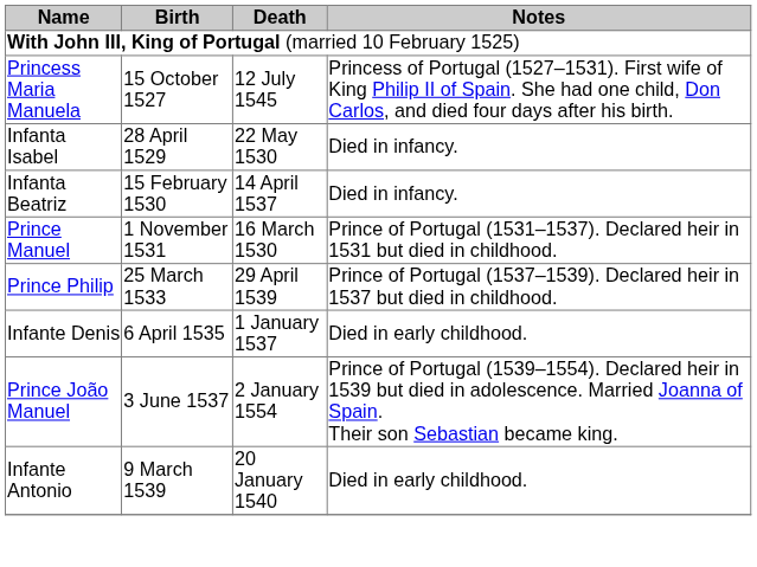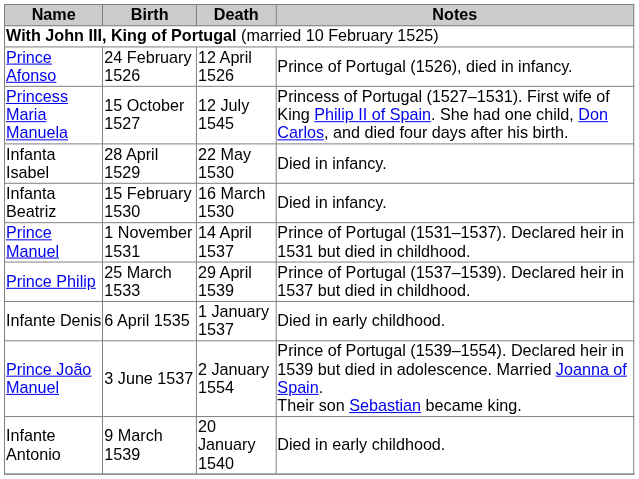 <table border=1 style="border-collapse: collapse;">
 <tr bgcolor=cccccc>
 <th>Name</th>
 <th>Birth</th>
 <th>Death</th>
 <th>Notes</th>
 </tr>
 <tr>
 <td colspan=4><strong>With John III, King of Portugal</strong> (married 10 February 1525)</td>
+</tr>
+<tr>
+<td><a href='#'>Prince Afonso</a></td>
+<td>24 February 1526</td>
+<td>12 April 1526</td>
+<td>Prince of Portugal (1526), died in infancy.</td>
 </tr>
 <tr>
 <td><a href='#'>Princess Maria Manuela</a></td>
 <td>15 October 1527</td>
 <td>12 July 1545</td>
 <td>Princess of Portugal (1527–1531). First wife of King <a href='#'>Philip II of Spain</a>. She had one child, <a href='#'>Don Carlos</a>, and died four days after his birth.</td>
 </tr>
 <tr>
 <td>Infanta Isabel</td>
 <td>28 April 1529</td>
 <td>22 May 1530</td>
 <td>Died in infancy.</td>
 </tr>
 <tr>
 <td>Infanta Beatriz</td>
 <td>15 February 1530</td>
-<td>14 April 1537</td>
+<td>16 March 1530</td>
 <td>Died in infancy.</td>
 </tr>
 <tr>
 <td><a href='#'>Prince Manuel</a></td>
 <td>1 November 1531</td>
-<td>16 March 1530</td>
+<td>14 April 1537</td>
 <td>Prince of Portugal (1531–1537). Declared heir in 1531 but died in childhood.</td>
 </tr>
 <tr>
 <td><a href='#'>Prince Philip</a></td>
 <td>25 March 1533</td>
 <td>29 April 1539</td>
 <td>Prince of Portugal (1537–1539). Declared heir in 1537 but died in childhood.</td>
 </tr>
 <tr>
 <td>Infante Denis</td>
 <td>6 April 1535</td>
 <td>1 January 1537</td>
 <td>Died in early childhood.</td>
 </tr>
 <tr>
 <td><a href='#'>Prince João Manuel</a></td>
 <td>3 June 1537</td>
 <td>2 January 1554</td>
 <td>Prince of Portugal (1539–1554). Declared heir in 1539 but died in adolescence. Married <a href='#'>Joanna of Spain</a>.<br>Their son <a href='#'>Sebastian</a> became king.</td>
 </tr>
 <tr>
 <td>Infante Antonio</td>
 <td>9 March 1539</td>
 <td>20 January 1540</td>
 <td>Died in early childhood.</td>
 </tr>
 <tr>
 </tr>
 </table>
